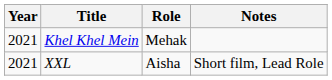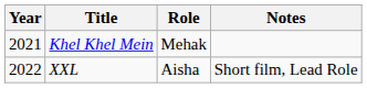 <table class="wikitable sortable plainrowheaders">
 <tr style="text-align:center;">
 <th scope="col">Year</th>
 <th scope="col">Title</th>
 <th scope="col">Role</th>
 <th scope="col">Notes</th>
 </tr>
 <tr>
 <td>2021</td>
 <td><em><a href='#'>Khel Khel Mein</a></em></td>
 <td>Mehak</td>
 <td></td>
 </tr>
 <tr>
-<td>2021</td>
+<td>2022</td>
 <td><em>XXL</em></td>
 <td>Aisha</td>
 <td>Short film, Lead Role</td>
 </tr>
 </table>
